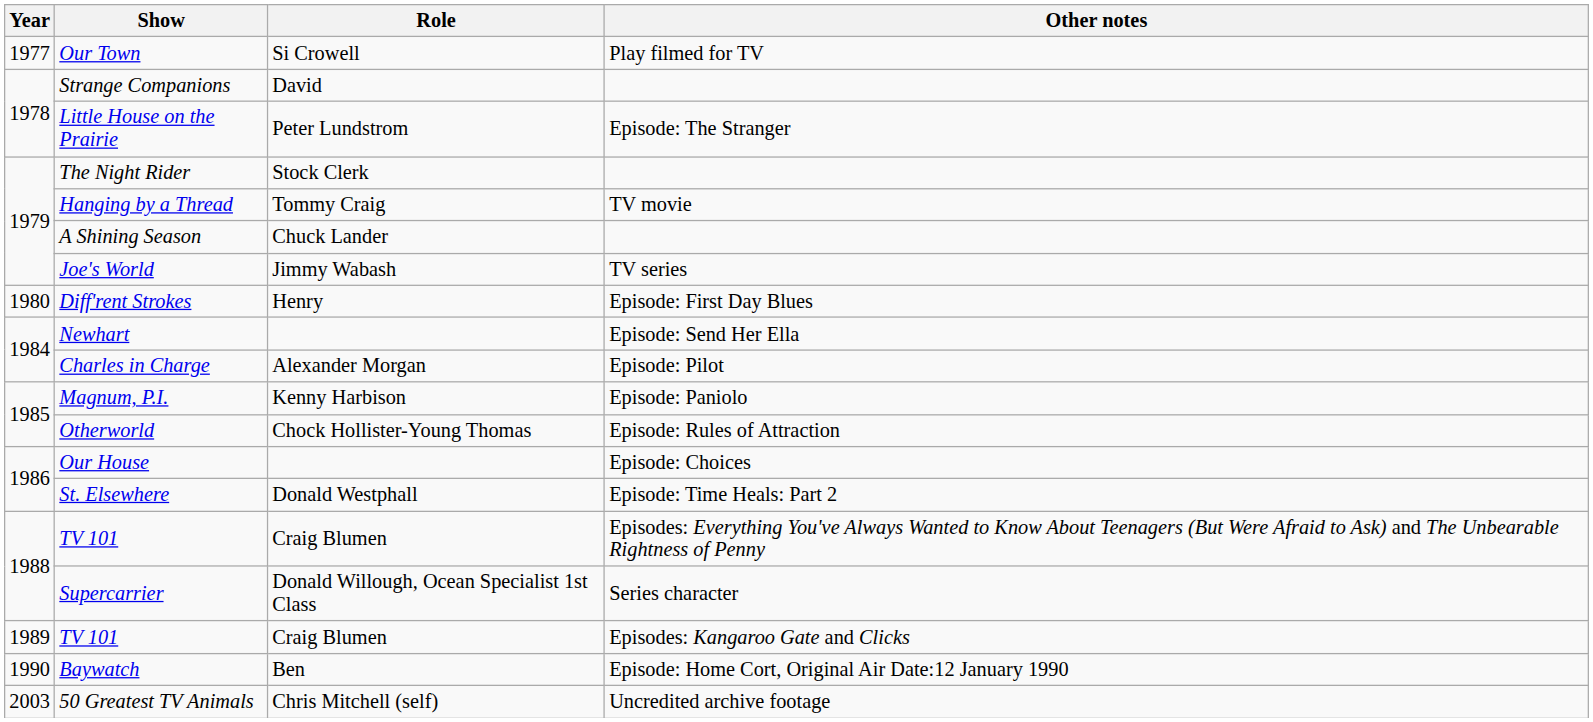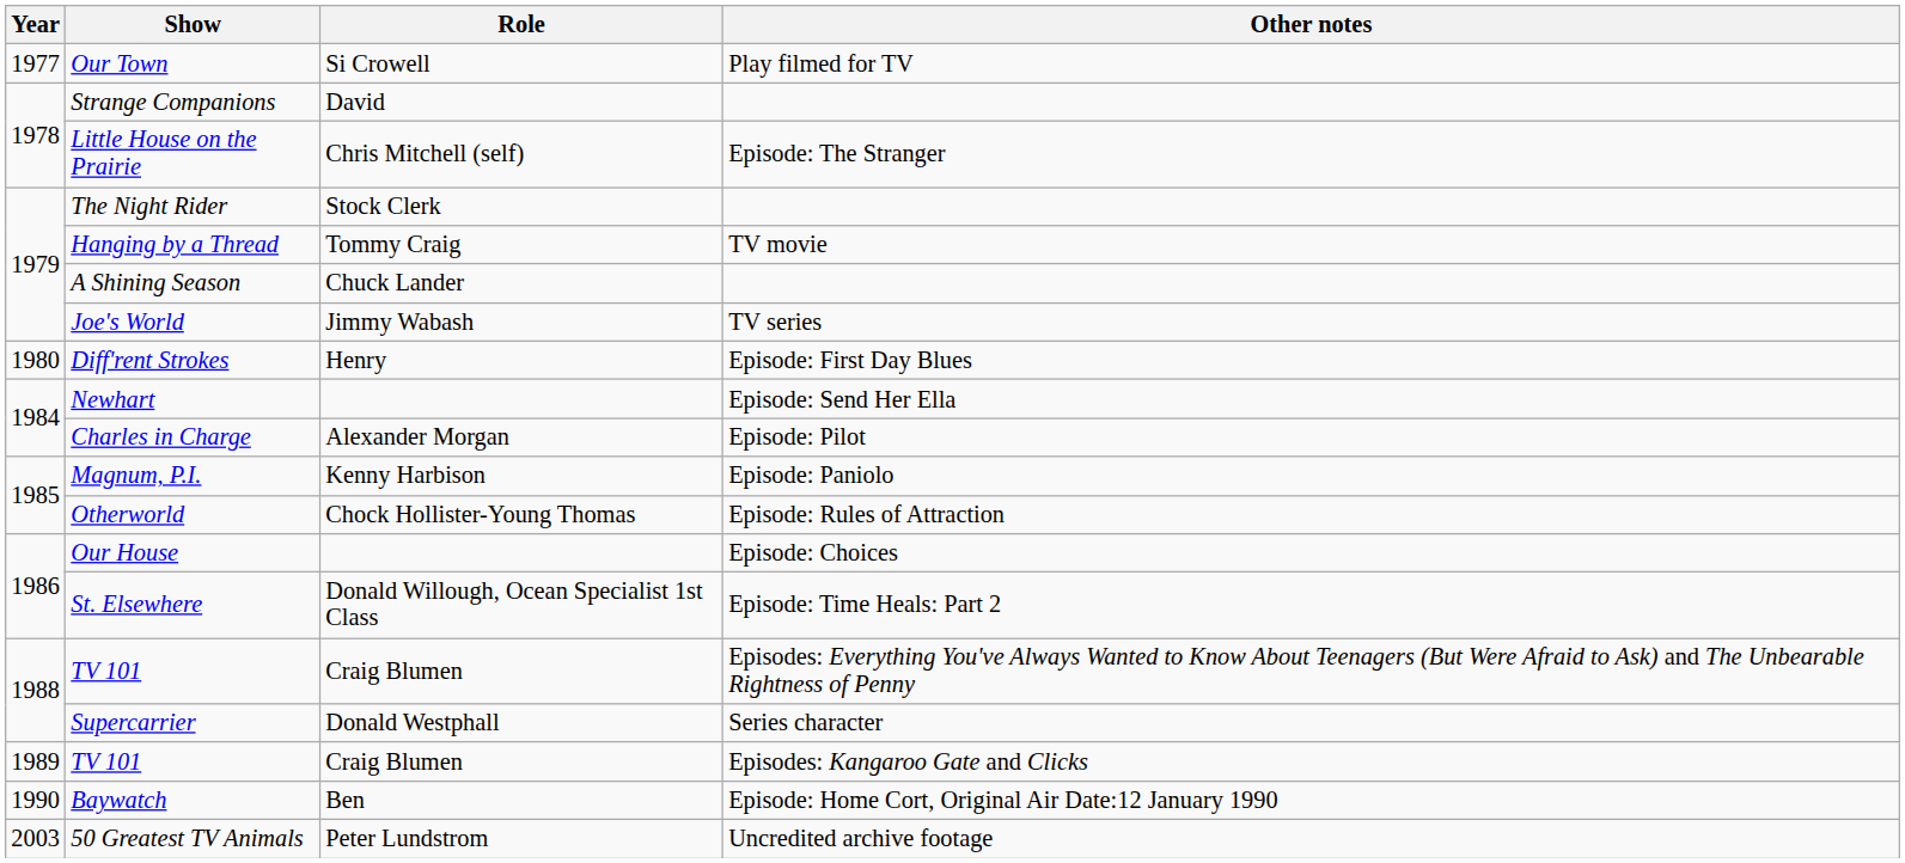 <table class="wikitable">
 <tr>
 <th>Year</th>
 <th>Show</th>
 <th>Role</th>
 <th>Other notes</th>
 </tr>
 <tr>
 <td>1977</td>
 <td><em><a href='#'>Our Town</a></em></td>
 <td>Si Crowell</td>
 <td>Play filmed for TV</td>
 </tr>
 <tr>
 <td rowspan=2>1978</td>
 <td><em>Strange Companions</em></td>
 <td>David</td>
 <td></td>
 </tr>
 <tr>
 <td><em><a href='#'>Little House on the Prairie</a></em></td>
-<td>Peter Lundstrom</td>
+<td>Chris Mitchell (self)</td>
 <td>Episode: The Stranger</td>
 </tr>
 <tr>
 <td rowspan=4>1979</td>
 <td><em>The Night Rider</em></td>
 <td>Stock Clerk</td>
 <td></td>
 </tr>
 <tr>
 <td><em><a href='#'>Hanging by a Thread</a></em></td>
 <td>Tommy Craig</td>
 <td>TV movie</td>
 </tr>
 <tr>
 <td><em>A Shining Season</em></td>
 <td>Chuck Lander</td>
 <td></td>
 </tr>
 <tr>
 <td><em><a href='#'>Joe's World</a></em></td>
 <td>Jimmy Wabash</td>
 <td>TV series</td>
 </tr>
 <tr>
 <td>1980</td>
 <td><em><a href='#'>Diff'rent Strokes</a></em></td>
 <td>Henry</td>
 <td>Episode: First Day Blues</td>
 </tr>
 <tr>
 <td rowspan=2>1984</td>
 <td><em><a href='#'>Newhart</a></em></td>
 <td></td>
 <td>Episode: Send Her Ella</td>
 </tr>
 <tr>
 <td><em><a href='#'>Charles in Charge</a></em></td>
 <td>Alexander Morgan</td>
 <td>Episode: Pilot</td>
 </tr>
 <tr>
 <td rowspan=2>1985</td>
 <td><em><a href='#'>Magnum, P.I.</a></em></td>
 <td>Kenny Harbison</td>
 <td>Episode: Paniolo</td>
 </tr>
 <tr>
 <td><em><a href='#'>Otherworld</a></em></td>
 <td>Chock Hollister-Young Thomas</td>
 <td>Episode: Rules of Attraction</td>
 </tr>
 <tr>
 <td rowspan=2>1986</td>
 <td><em><a href='#'>Our House</a></em></td>
 <td></td>
 <td>Episode: Choices</td>
 </tr>
 <tr>
 <td><em><a href='#'>St. Elsewhere</a></em></td>
-<td>Donald Westphall</td>
+<td>Donald Willough, Ocean Specialist 1st Class</td>
 <td>Episode: Time Heals: Part 2</td>
 </tr>
 <tr>
 <td rowspan=2>1988</td>
 <td><em><a href='#'>TV 101</a></em></td>
 <td>Craig Blumen</td>
 <td>Episodes: <em>Everything You've Always Wanted to Know About Teenagers (But Were Afraid to Ask)</em> and <em>The Unbearable Rightness of Penny</em></td>
 </tr>
 <tr>
 <td><em><a href='#'>Supercarrier</a></em></td>
-<td>Donald Willough, Ocean Specialist 1st Class</td>
+<td>Donald Westphall</td>
 <td>Series character</td>
 </tr>
 <tr>
 <td>1989</td>
 <td><em><a href='#'>TV 101</a></em></td>
 <td>Craig Blumen</td>
 <td>Episodes: <em>Kangaroo Gate</em> and <em>Clicks</em></td>
 </tr>
 <tr>
 <td>1990</td>
 <td><em><a href='#'>Baywatch</a></em></td>
 <td>Ben</td>
 <td>Episode: Home Cort, Original Air Date:12 January 1990</td>
 </tr>
 <tr>
 <td>2003</td>
 <td><em>50 Greatest TV Animals</em></td>
-<td>Chris Mitchell (self)</td>
+<td>Peter Lundstrom</td>
 <td>Uncredited archive footage</td>
 </tr>
 </table>
